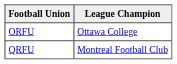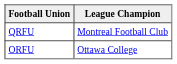 <table border="1" cellpadding="5" cellspacing="0" align="center">
 <tr>
 <th scope="col" style="background:#efefef;">Football Union</th>
 <th scope="col" style="background:#efefef;">League Champion</th>
 </tr>
 <tr>
+<td><a href='#'>QRFU</a></td>
+<td><a href='#'>Montreal Football Club</a></td>
+</tr>
+<tr>
 <td><a href='#'>ORFU</a></td>
 <td><a href='#'>Ottawa College</a></td>
 </tr>
 <tr>
-<td><a href='#'>QRFU</a></td>
-<td><a href='#'>Montreal Football Club</a></td>
-</tr>
-<tr>
 </tr>
 </table>
